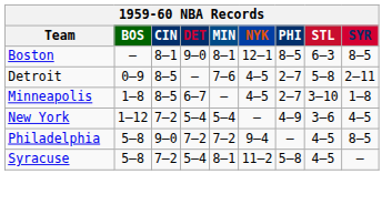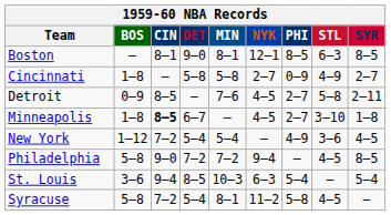 <table class="wikitable" style="font-size:95%; text-align:center;">
 <tr>
 <th colspan=9>1959-60 NBA Records</th>
 </tr>
 <tr>
 <th width=100>Team</th>
 <th style="background:#006400;color:#FFFFFF;width=35">BOS</th>
 <th style="background:#012F6B;color:#FFFFFF;width=35">CIN</th>
 <th style="background:#012F6B;color:#D40032;width=35">DET</th>
 <th style="background:#004B87;color:#FFFFFF;width=35">MIN</th>
 <th style="background:#003EA4;color:#E45206;width=35">NYK</th>
 <th style="background:#012F6B;color:#FFFFFF;width=35">PHI</th>
 <th style="background:#C90F2E;color:#FFFFFF;width=35">STL</th>
 <th style="background:#D40032;color:#022E6B;width=35">SYR</th>
 </tr>
 <tr>
 <td style="text-align:left;"><a href='#'>Boston</a></td>
 <td>—</td>
 <td>8–1</td>
 <td>9–0</td>
 <td>8–1</td>
 <td>12–1</td>
 <td>8–5</td>
 <td>6–3</td>
 <td>8–5</td>
 </tr>
 <tr>
+<td style="text-align:left;"><a href='#'>Cincinnati</a></td>
+<td>1–8</td>
+<td>—</td>
+<td>5–8</td>
+<td>5–8</td>
+<td>2–7</td>
+<td>0–9</td>
+<td>4–9</td>
+<td>2–7</td>
+</tr>
+<tr>
 <td style="text-align:left;">Detroit</td>
 <td>0–9</td>
 <td>8–5</td>
 <td>—</td>
 <td>7–6</td>
 <td>4–5</td>
 <td>2–7</td>
 <td>5–8</td>
 <td>2–11</td>
 </tr>
 <tr>
 <td style="text-align:left;"><a href='#'>Minneapolis</a></td>
 <td>1–8</td>
-<td>8–5</td>
+<td><strong>8–5</strong></td>
 <td>6–7</td>
 <td>—</td>
 <td>4–5</td>
 <td>2–7</td>
 <td>3–10</td>
 <td>1–8</td>
 </tr>
 <tr>
 <td style="text-align:left;"><a href='#'>New York</a></td>
 <td>1–12</td>
 <td>7–2</td>
 <td>5–4</td>
 <td>5–4</td>
 <td>—</td>
 <td>4–9</td>
 <td>3–6</td>
 <td>4–5</td>
 </tr>
 <tr>
 <td style="text-align:left;"><a href='#'>Philadelphia</a></td>
 <td>5–8</td>
 <td>9–0</td>
 <td>7–2</td>
 <td>7–2</td>
 <td>9–4</td>
 <td>—</td>
 <td>4–5</td>
 <td>8–5</td>
 </tr>
 <tr>
+<td style="text-align:left;"><a href='#'>St. Louis</a></td>
+<td>3–6</td>
+<td>9–4</td>
+<td>8–5</td>
+<td>10–3</td>
+<td>6–3</td>
+<td>5–4</td>
+<td>—</td>
+<td>5–4</td>
+</tr>
+<tr>
 <td style="text-align:left;"><a href='#'>Syracuse</a></td>
 <td>5–8</td>
 <td>7–2</td>
 <td>5–4</td>
 <td>8–1</td>
 <td>11–2</td>
 <td>5–8</td>
 <td>4–5</td>
 <td>—</td>
 </tr>
 </table>
